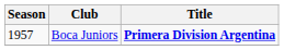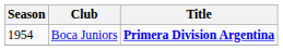 <table class="wikitable">
 <tr>
 <th>Season</th>
 <th>Club</th>
 <th>Title</th>
 </tr>
 <tr>
-<td>1957</td>
+<td>1954</td>
 <td><a href='#'>Boca Juniors</a></td>
 <td><strong><a href='#'>Primera Division Argentina</a></strong></td>
 </tr>
 <tr>
 </tr>
 </table>
